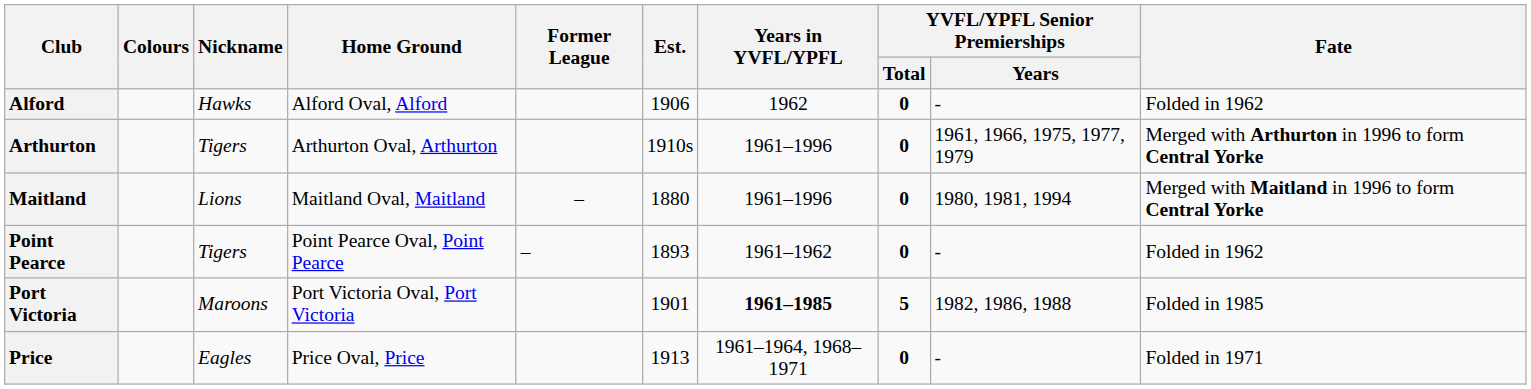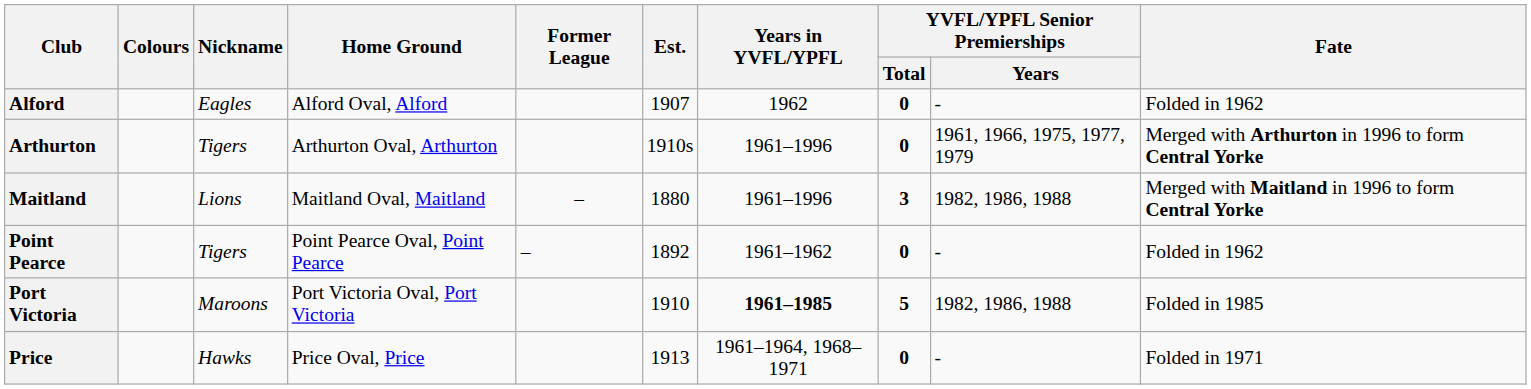 <table class="wikitable sortable">
 <tr>
 <th rowspan="2">Club</th>
 <th rowspan="2">Colours</th>
 <th rowspan="2">Nickname</th>
 <th rowspan="2">Home Ground</th>
 <th rowspan="2">Former League</th>
 <th rowspan="2">Est.</th>
 <th rowspan="2">Years in YVFL/YPFL</th>
 <th colspan="2">YVFL/YPFL Senior Premierships</th>
 <th rowspan="2">Fate</th>
 </tr>
 <tr>
 <th>Total<br></th>
 <th>Years</th>
 </tr>
 <tr>
 <th style="text-align:left">Alford</th>
 <td align="center"></td>
-<td><em>Hawks</em></td>
+<td><em>Eagles</em></td>
 <td>Alford Oval, <a href='#'>Alford</a></td>
 <td align="center"></td>
-<td align="center">1906</td>
+<td align="center">1907</td>
 <td align="center">1962</td>
 <td align="center"><strong>0</strong></td>
 <td>-</td>
 <td>Folded in 1962</td>
 </tr>
 <tr>
 <th style="text-align:left">Arthurton</th>
 <td></td>
 <td><em>Tigers</em></td>
 <td>Arthurton Oval, <a href='#'>Arthurton</a></td>
 <td align="center"></td>
 <td align="center">1910s</td>
 <td align="center">1961–1996</td>
 <td align="center"><strong>0</strong></td>
 <td>1961, 1966, 1975, 1977, 1979</td>
 <td>Merged with <strong>Arthurton</strong> in 1996 to form <strong>Central Yorke</strong></td>
 </tr>
 <tr>
 <th style="text-align:left">Maitland</th>
 <td></td>
 <td><em>Lions</em></td>
 <td>Maitland Oval, <a href='#'>Maitland</a></td>
 <td align="center">–</td>
 <td align="center">1880</td>
 <td align="center">1961–1996</td>
-<td align="center"><strong>0</strong></td>
-<td>1980, 1981, 1994</td>
+<td align="center"><strong>3</strong></td>
+<td>1982, 1986, 1988</td>
 <td>Merged with <strong>Maitland</strong> in 1996 to form <strong>Central Yorke</strong></td>
 </tr>
 <tr>
 <th style="text-align:left">Point Pearce</th>
 <td></td>
 <td><em>Tigers</em></td>
 <td>Point Pearce Oval, <a href='#'>Point Pearce</a></td>
 <td>–</td>
-<td align="center">1893</td>
+<td align="center">1892</td>
 <td align="center">1961–1962</td>
 <td align="center"><strong>0</strong></td>
 <td>-</td>
 <td>Folded in 1962</td>
 </tr>
 <tr>
 <th style="text-align:left">Port Victoria</th>
 <td align="center"></td>
 <td><em>Maroons</em></td>
 <td>Port Victoria Oval, <a href='#'>Port Victoria</a></td>
 <td align="center"></td>
-<td align="center">1901</td>
+<td align="center">1910</td>
 <td align="center"><strong>1961–1985</strong></td>
 <td align="center"><strong>5</strong></td>
 <td>1982, 1986, 1988</td>
 <td>Folded in 1985</td>
 </tr>
 <tr>
 <th style="text-align:left">Price</th>
 <td align="center"></td>
-<td><em>Eagles</em></td>
+<td><em>Hawks</em></td>
 <td>Price Oval, <a href='#'>Price</a></td>
 <td align="center"></td>
 <td align="center">1913</td>
 <td align="center">1961–1964, 1968–1971</td>
 <td align="center"><strong>0</strong></td>
 <td>-</td>
 <td>Folded in 1971</td>
 </tr>
 </table>
